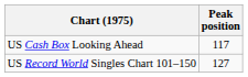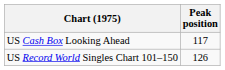 <table class="wikitable">
 <tr>
 <th>Chart (1975)</th>
 <th>Peak<br>position</th>
 </tr>
 <tr>
 <td>US <em><a href='#'>Cash Box</a></em> Looking Ahead</td>
 <td align="center">117</td>
 </tr>
 <tr>
 <td>US <em><a href='#'>Record World</a></em> Singles Chart 101–150</td>
-<td align="center">127</td>
+<td align="center">126</td>
 </tr>
 </table>
